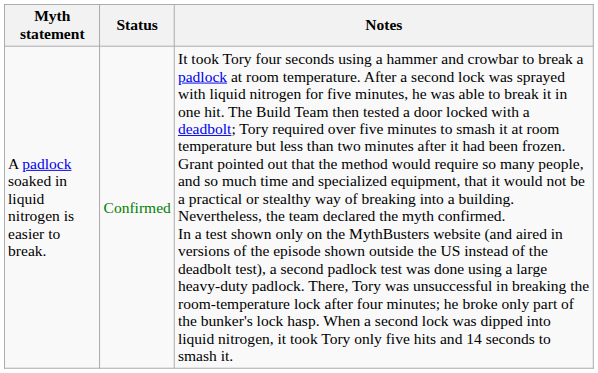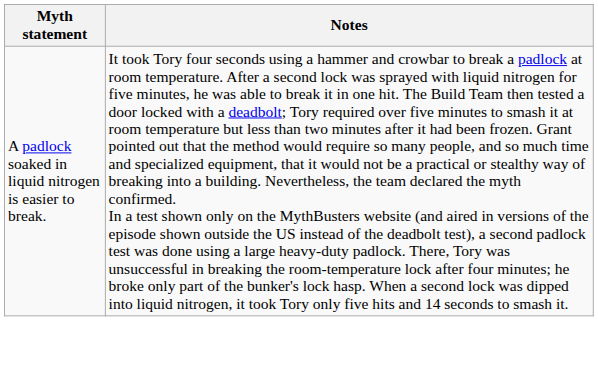 <table class="wikitable plainrowheaders">
 <tr>
 <th>Myth statement</th>
-<th>Status</th>
 <th>Notes</th>
 </tr>
 <tr>
 <td>A <a href='#'>padlock</a> soaked in liquid nitrogen is easier to break.</td>
-<td style="color:green">Confirmed</td>
 <td>It took Tory four seconds using a hammer and crowbar to break a <a href='#'>padlock</a> at room temperature. After a second lock was sprayed with liquid nitrogen for five minutes, he was able to break it in one hit. The Build Team then tested a door locked with a <a href='#'>deadbolt</a>; Tory required over five minutes to smash it at room temperature but less than two minutes after it had been frozen. Grant pointed out that the method would require so many people, and so much time and specialized equipment, that it would not be a practical or stealthy way of breaking into a building. Nevertheless, the team declared the myth confirmed.<br>In a test shown only on the MythBusters website (and aired in versions of the episode shown outside the US instead of the deadbolt test), a second padlock test was done using a large heavy-duty padlock. There, Tory was unsuccessful in breaking the room-temperature lock after four minutes; he broke only part of the bunker's lock hasp. When a second lock was dipped into liquid nitrogen, it took Tory only five hits and 14 seconds to smash it.</td>
 </tr>
 </table>
